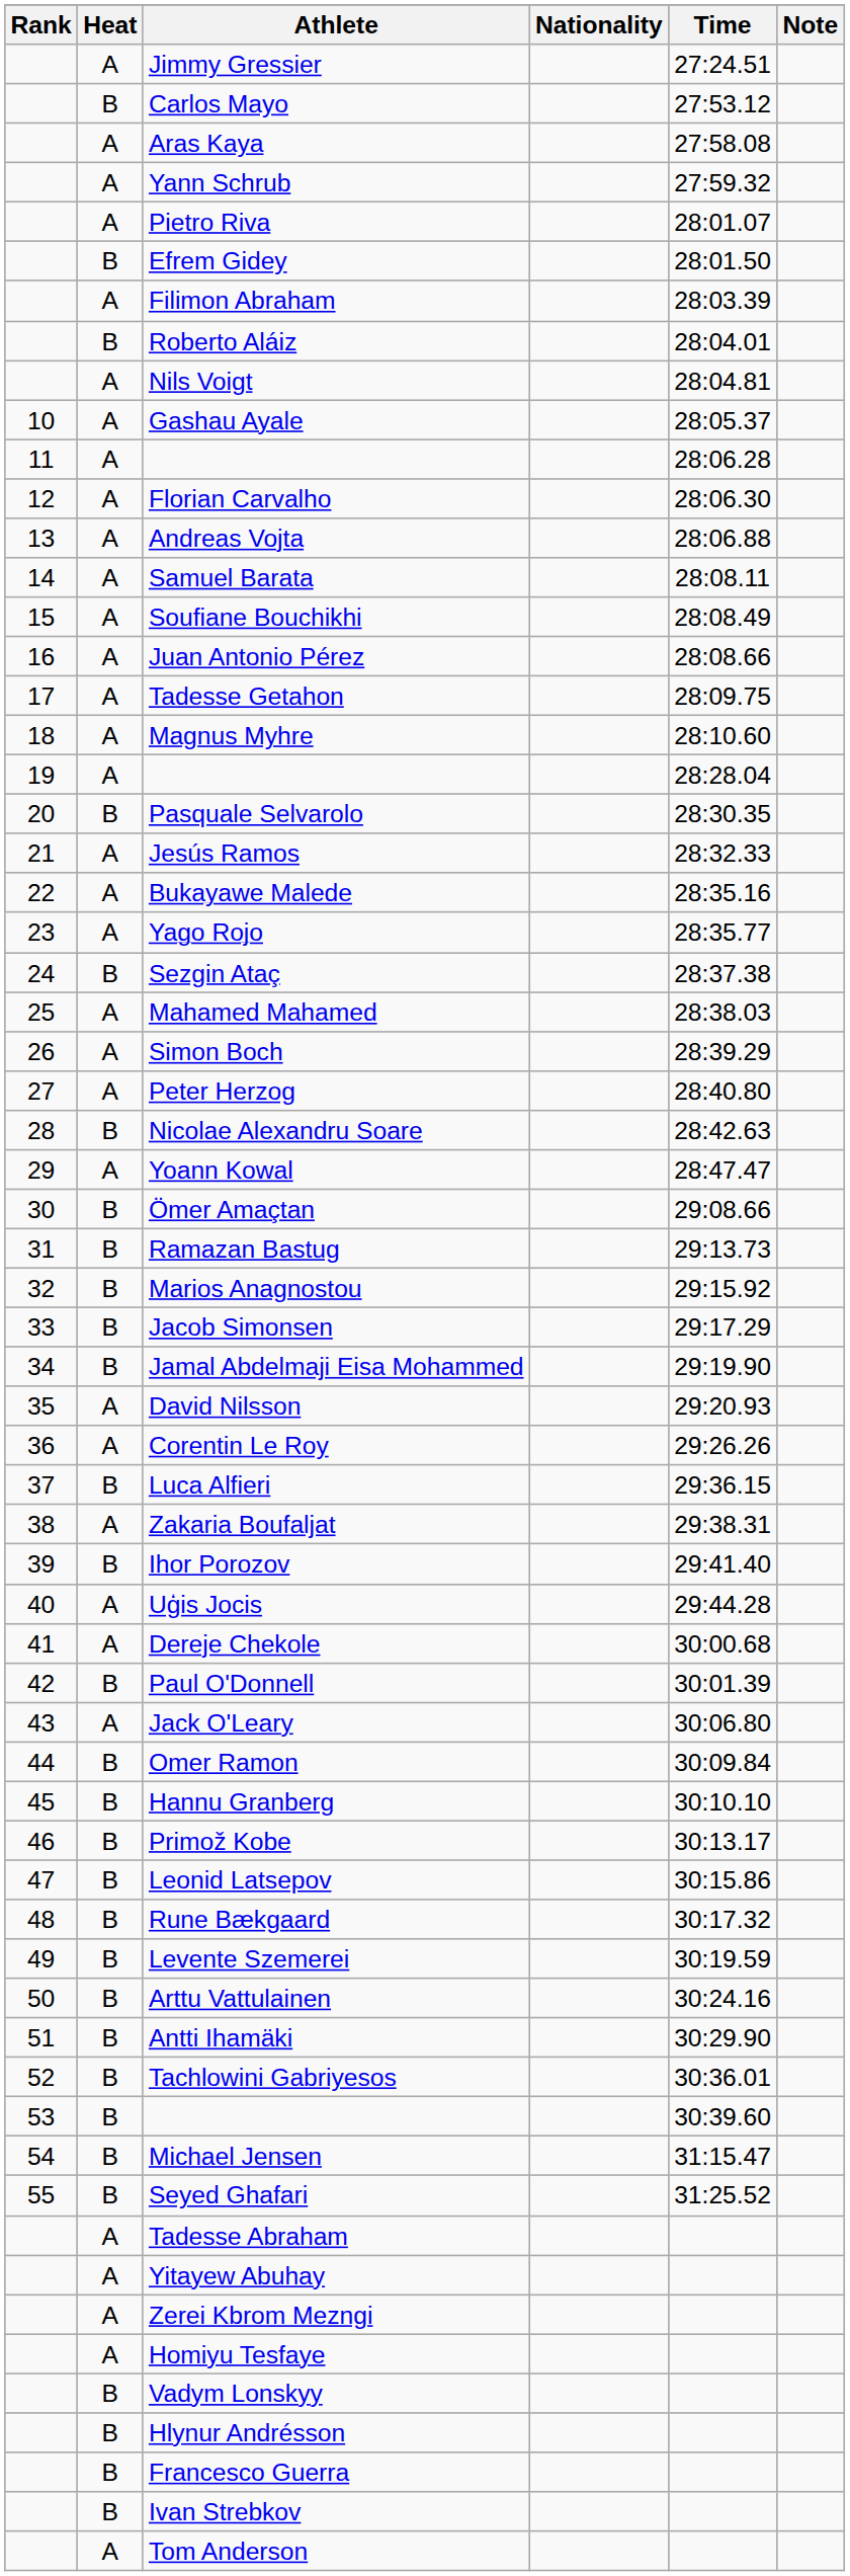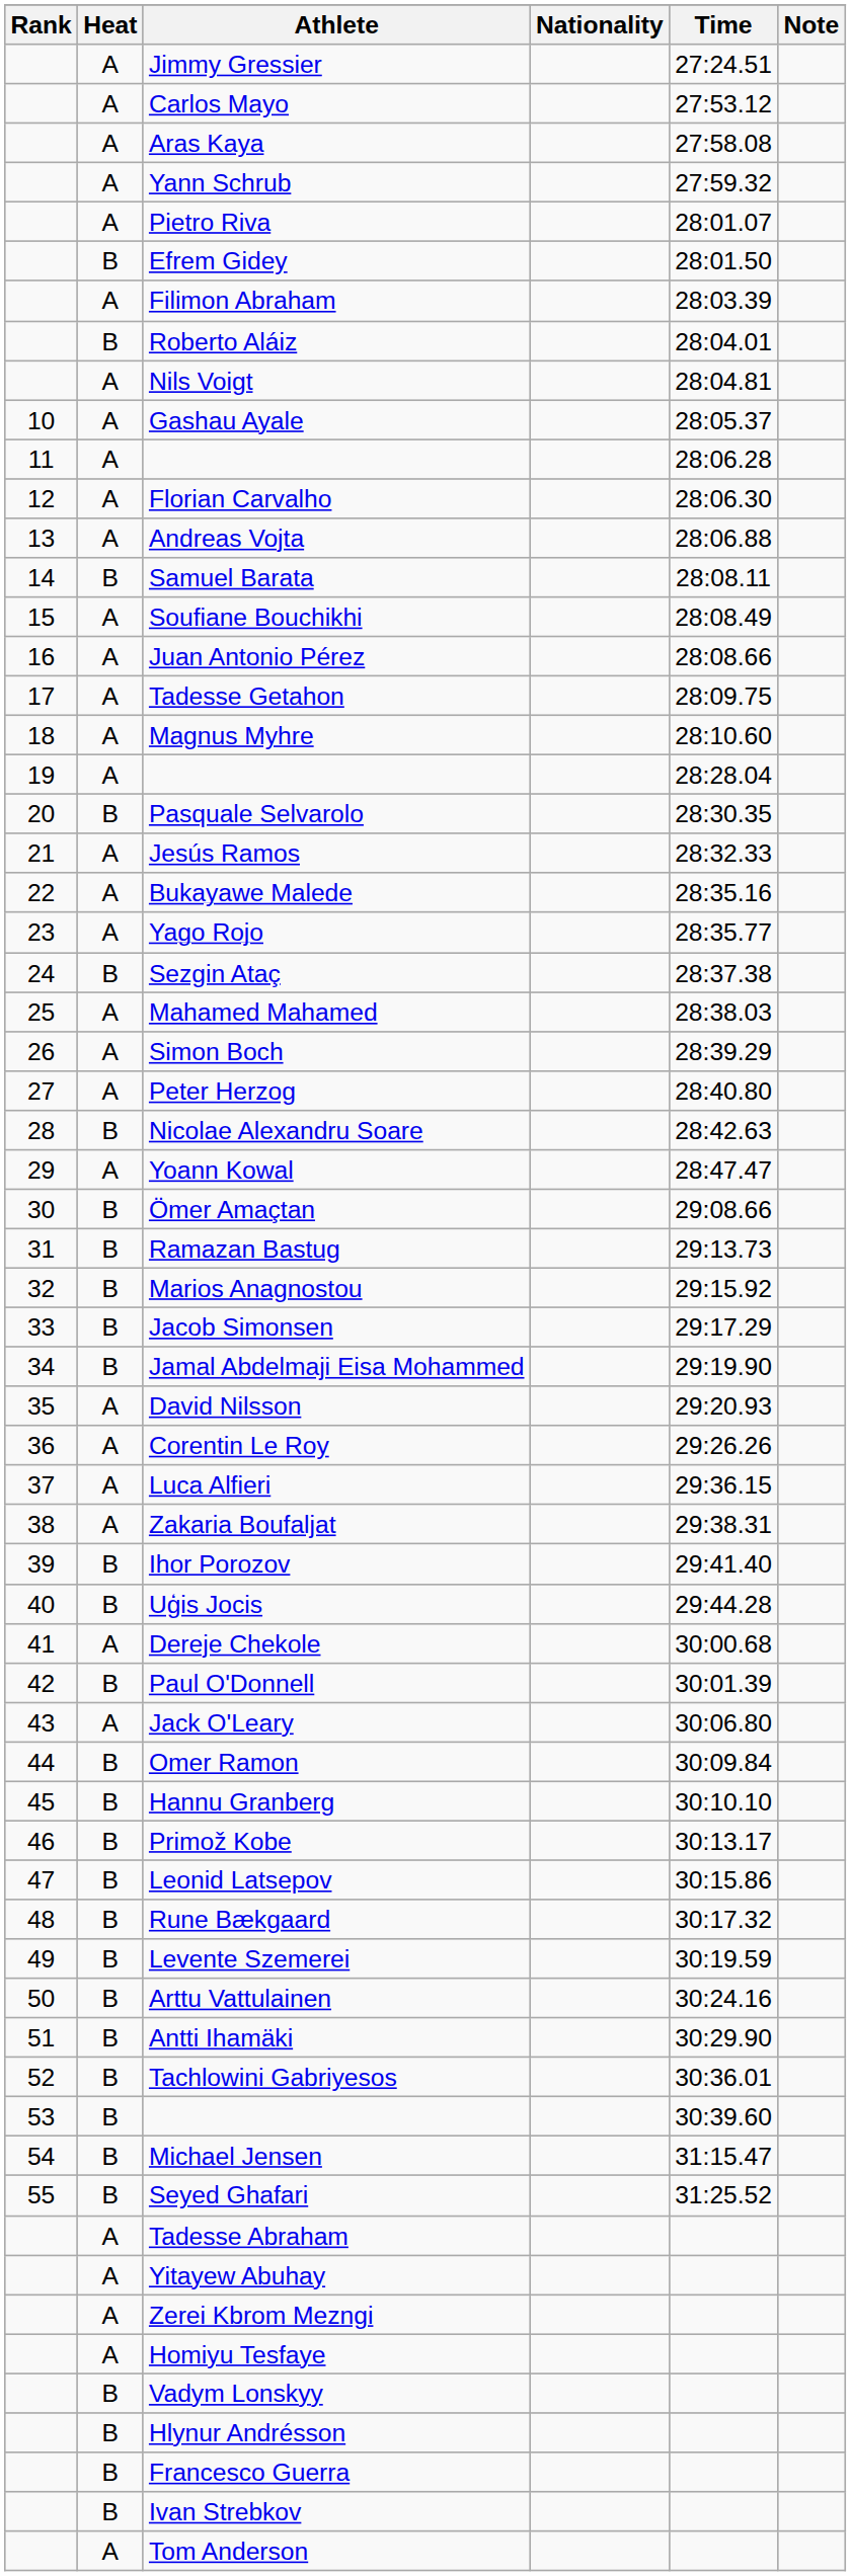 <table class="wikitable sortable" style=" text-align:center; font-size:95%;">
 <tr>
 </tr>
 <tr>
 <th>Rank</th>
 <th>Heat</th>
 <th>Athlete</th>
 <th>Nationality</th>
 <th>Time</th>
 <th>Note</th>
 </tr>
 <tr>
 <td></td>
 <td>A</td>
 <td align=left><a href='#'>Jimmy Gressier</a></td>
 <td align=left></td>
 <td>27:24.51</td>
 <td></td>
 </tr>
 <tr>
 <td></td>
-<td>B</td>
+<td>A</td>
 <td align=left><a href='#'>Carlos Mayo</a></td>
 <td align=left></td>
 <td>27:53.12</td>
 <td></td>
 </tr>
 <tr>
 <td></td>
 <td>A</td>
 <td align=left><a href='#'>Aras Kaya</a></td>
 <td align=left></td>
 <td>27:58.08</td>
 <td></td>
 </tr>
 <tr>
 <td></td>
 <td>A</td>
 <td align=left><a href='#'>Yann Schrub</a></td>
 <td align=left></td>
 <td>27:59.32</td>
 <td></td>
 </tr>
 <tr>
 <td></td>
 <td>A</td>
 <td align=left><a href='#'>Pietro Riva</a></td>
 <td align=left></td>
 <td>28:01.07</td>
 <td></td>
 </tr>
 <tr>
 <td></td>
 <td>B</td>
 <td align=left><a href='#'>Efrem Gidey</a></td>
 <td align=left></td>
 <td>28:01.50</td>
 <td></td>
 </tr>
 <tr>
 <td></td>
 <td>A</td>
 <td align=left><a href='#'>Filimon Abraham</a></td>
 <td align=left></td>
 <td>28:03.39</td>
 <td></td>
 </tr>
 <tr>
 <td></td>
 <td>B</td>
 <td align=left><a href='#'>Roberto Aláiz</a></td>
 <td align=left></td>
 <td>28:04.01</td>
 <td></td>
 </tr>
 <tr>
 <td></td>
 <td>A</td>
 <td align=left><a href='#'>Nils Voigt</a></td>
 <td align=left></td>
 <td>28:04.81</td>
 <td></td>
 </tr>
 <tr>
 <td>10</td>
 <td>A</td>
 <td align=left><a href='#'>Gashau Ayale</a></td>
 <td align=left></td>
 <td>28:05.37</td>
 <td></td>
 </tr>
 <tr>
 <td>11</td>
 <td>A</td>
 <td align=left></td>
 <td align=left></td>
 <td>28:06.28</td>
 <td></td>
 </tr>
 <tr>
 <td>12</td>
 <td>A</td>
 <td align=left><a href='#'>Florian Carvalho</a></td>
 <td align=left></td>
 <td>28:06.30</td>
 <td></td>
 </tr>
 <tr>
 <td>13</td>
 <td>A</td>
 <td align=left><a href='#'>Andreas Vojta</a></td>
 <td align=left></td>
 <td>28:06.88</td>
 <td></td>
 </tr>
 <tr>
 <td>14</td>
-<td>A</td>
+<td>B</td>
 <td align=left><a href='#'>Samuel Barata</a></td>
 <td align=left></td>
 <td>28:08.11</td>
 <td></td>
 </tr>
 <tr>
 <td>15</td>
 <td>A</td>
 <td align=left><a href='#'>Soufiane Bouchikhi</a></td>
 <td align=left></td>
 <td>28:08.49</td>
 <td></td>
 </tr>
 <tr>
 <td>16</td>
 <td>A</td>
 <td align=left><a href='#'>Juan Antonio Pérez</a></td>
 <td align=left></td>
 <td>28:08.66</td>
 <td></td>
 </tr>
 <tr>
 <td>17</td>
 <td>A</td>
 <td align=left><a href='#'>Tadesse Getahon</a></td>
 <td align=left></td>
 <td>28:09.75</td>
 <td></td>
 </tr>
 <tr>
 <td>18</td>
 <td>A</td>
 <td align=left><a href='#'>Magnus Myhre</a></td>
 <td align=left></td>
 <td>28:10.60</td>
 <td></td>
 </tr>
 <tr>
 <td>19</td>
 <td>A</td>
 <td align=left></td>
 <td align=left></td>
 <td>28:28.04</td>
 <td></td>
 </tr>
 <tr>
 <td>20</td>
 <td>B</td>
 <td align=left><a href='#'>Pasquale Selvarolo</a></td>
 <td align=left></td>
 <td>28:30.35</td>
 <td></td>
 </tr>
 <tr>
 <td>21</td>
 <td>A</td>
 <td align=left><a href='#'>Jesús Ramos</a></td>
 <td align=left></td>
 <td>28:32.33</td>
 <td></td>
 </tr>
 <tr>
 <td>22</td>
 <td>A</td>
 <td align=left><a href='#'>Bukayawe Malede</a></td>
 <td align=left></td>
 <td>28:35.16</td>
 <td></td>
 </tr>
 <tr>
 <td>23</td>
 <td>A</td>
 <td align=left><a href='#'>Yago Rojo</a></td>
 <td align=left></td>
 <td>28:35.77</td>
 <td></td>
 </tr>
 <tr>
 <td>24</td>
 <td>B</td>
 <td align=left><a href='#'>Sezgin Ataç</a></td>
 <td align=left></td>
 <td>28:37.38</td>
 <td></td>
 </tr>
 <tr>
 <td>25</td>
 <td>A</td>
 <td align=left><a href='#'>Mahamed Mahamed</a></td>
 <td align=left></td>
 <td>28:38.03</td>
 <td></td>
 </tr>
 <tr>
 <td>26</td>
 <td>A</td>
 <td align=left><a href='#'>Simon Boch</a></td>
 <td align=left></td>
 <td>28:39.29</td>
 <td></td>
 </tr>
 <tr>
 <td>27</td>
 <td>A</td>
 <td align=left><a href='#'>Peter Herzog</a></td>
 <td align=left></td>
 <td>28:40.80</td>
 <td></td>
 </tr>
 <tr>
 <td>28</td>
 <td>B</td>
 <td align=left><a href='#'>Nicolae Alexandru Soare</a></td>
 <td align=left></td>
 <td>28:42.63</td>
 <td></td>
 </tr>
 <tr>
 <td>29</td>
 <td>A</td>
 <td align=left><a href='#'>Yoann Kowal</a></td>
 <td align=left></td>
 <td>28:47.47</td>
 <td></td>
 </tr>
 <tr>
 <td>30</td>
 <td>B</td>
 <td align=left><a href='#'>Ömer Amaçtan</a></td>
 <td align=left></td>
 <td>29:08.66</td>
 <td></td>
 </tr>
 <tr>
 <td>31</td>
 <td>B</td>
 <td align=left><a href='#'>Ramazan Bastug</a></td>
 <td align=left></td>
 <td>29:13.73</td>
 <td></td>
 </tr>
 <tr>
 <td>32</td>
 <td>B</td>
 <td align=left><a href='#'>Marios Anagnostou</a></td>
 <td align=left></td>
 <td>29:15.92</td>
 <td></td>
 </tr>
 <tr>
 <td>33</td>
 <td>B</td>
 <td align=left><a href='#'>Jacob Simonsen</a></td>
 <td align=left></td>
 <td>29:17.29</td>
 <td></td>
 </tr>
 <tr>
 <td>34</td>
 <td>B</td>
 <td align=left><a href='#'>Jamal Abdelmaji Eisa Mohammed</a></td>
 <td align=left></td>
 <td>29:19.90</td>
 <td></td>
 </tr>
 <tr>
 <td>35</td>
 <td>A</td>
 <td align=left><a href='#'>David Nilsson</a></td>
 <td align=left></td>
 <td>29:20.93</td>
 <td></td>
 </tr>
 <tr>
 <td>36</td>
 <td>A</td>
 <td align=left><a href='#'>Corentin Le Roy</a></td>
 <td align=left></td>
 <td>29:26.26</td>
 <td></td>
 </tr>
 <tr>
 <td>37</td>
-<td>B</td>
+<td>A</td>
 <td align=left><a href='#'>Luca Alfieri</a></td>
 <td align=left></td>
 <td>29:36.15</td>
 <td></td>
 </tr>
 <tr>
 <td>38</td>
 <td>A</td>
 <td align=left><a href='#'>Zakaria Boufaljat</a></td>
 <td align=left></td>
 <td>29:38.31</td>
 <td></td>
 </tr>
 <tr>
 <td>39</td>
 <td>B</td>
 <td align=left><a href='#'>Ihor Porozov</a></td>
 <td align=left></td>
 <td>29:41.40</td>
 <td></td>
 </tr>
 <tr>
 <td>40</td>
-<td>A</td>
+<td>B</td>
 <td align=left><a href='#'>Uģis Jocis</a></td>
 <td align=left></td>
 <td>29:44.28</td>
 <td></td>
 </tr>
 <tr>
 <td>41</td>
 <td>A</td>
 <td align=left><a href='#'>Dereje Chekole</a></td>
 <td align=left></td>
 <td>30:00.68</td>
 <td></td>
 </tr>
 <tr>
 <td>42</td>
 <td>B</td>
 <td align=left><a href='#'>Paul O'Donnell</a></td>
 <td align=left></td>
 <td>30:01.39</td>
 <td></td>
 </tr>
 <tr>
 <td>43</td>
 <td>A</td>
 <td align=left><a href='#'>Jack O'Leary</a></td>
 <td align=left></td>
 <td>30:06.80</td>
 <td></td>
 </tr>
 <tr>
 <td>44</td>
 <td>B</td>
 <td align=left><a href='#'>Omer Ramon</a></td>
 <td align=left></td>
 <td>30:09.84</td>
 <td></td>
 </tr>
 <tr>
 <td>45</td>
 <td>B</td>
 <td align=left><a href='#'>Hannu Granberg</a></td>
 <td align=left></td>
 <td>30:10.10</td>
 <td></td>
 </tr>
 <tr>
 <td>46</td>
 <td>B</td>
 <td align=left><a href='#'>Primož Kobe</a></td>
 <td align=left></td>
 <td>30:13.17</td>
 <td></td>
 </tr>
 <tr>
 <td>47</td>
 <td>B</td>
 <td align=left><a href='#'>Leonid Latsepov</a></td>
 <td align=left></td>
 <td>30:15.86</td>
 <td></td>
 </tr>
 <tr>
 <td>48</td>
 <td>B</td>
 <td align=left><a href='#'>Rune Bækgaard</a></td>
 <td align=left></td>
 <td>30:17.32</td>
 <td></td>
 </tr>
 <tr>
 <td>49</td>
 <td>B</td>
 <td align=left><a href='#'>Levente Szemerei</a></td>
 <td align=left></td>
 <td>30:19.59</td>
 <td></td>
 </tr>
 <tr>
 <td>50</td>
 <td>B</td>
 <td align=left><a href='#'>Arttu Vattulainen</a></td>
 <td align=left></td>
 <td>30:24.16</td>
 <td></td>
 </tr>
 <tr>
 <td>51</td>
 <td>B</td>
 <td align=left><a href='#'>Antti Ihamäki</a></td>
 <td align=left></td>
 <td>30:29.90</td>
 <td></td>
 </tr>
 <tr>
 <td>52</td>
 <td>B</td>
 <td align=left><a href='#'>Tachlowini Gabriyesos</a></td>
 <td align=left></td>
 <td>30:36.01</td>
 <td></td>
 </tr>
 <tr>
 <td>53</td>
 <td>B</td>
 <td align=left></td>
 <td align=left></td>
 <td>30:39.60</td>
 <td></td>
 </tr>
 <tr>
 <td>54</td>
 <td>B</td>
 <td align=left><a href='#'>Michael Jensen</a></td>
 <td align=left></td>
 <td>31:15.47</td>
 <td></td>
 </tr>
 <tr>
 <td>55</td>
 <td>B</td>
 <td align=left><a href='#'>Seyed Ghafari</a></td>
 <td align=left></td>
 <td>31:25.52</td>
 <td></td>
 </tr>
 <tr>
 <td></td>
 <td>A</td>
 <td align=left><a href='#'>Tadesse Abraham</a></td>
 <td align=left></td>
 <td></td>
 <td></td>
 </tr>
 <tr>
 <td></td>
 <td>A</td>
 <td align=left><a href='#'>Yitayew Abuhay</a></td>
 <td align=left></td>
 <td></td>
 <td></td>
 </tr>
 <tr>
 <td></td>
 <td>A</td>
 <td align=left><a href='#'>Zerei Kbrom Mezngi</a></td>
 <td align=left></td>
 <td></td>
 <td></td>
 </tr>
 <tr>
 <td></td>
 <td>A</td>
 <td align=left><a href='#'>Homiyu Tesfaye</a></td>
 <td align=left></td>
 <td></td>
 <td></td>
 </tr>
 <tr>
 <td></td>
 <td>B</td>
 <td align=left><a href='#'>Vadym Lonskyy</a></td>
 <td align=left></td>
 <td></td>
 <td></td>
 </tr>
 <tr>
 <td></td>
 <td>B</td>
 <td align=left><a href='#'>Hlynur Andrésson</a></td>
 <td align=left></td>
 <td></td>
 <td></td>
 </tr>
 <tr>
 <td></td>
 <td>B</td>
 <td align=left><a href='#'>Francesco Guerra</a></td>
 <td align=left></td>
 <td></td>
 <td></td>
 </tr>
 <tr>
 <td></td>
 <td>B</td>
 <td align=left><a href='#'>Ivan Strebkov</a></td>
 <td align=left></td>
 <td></td>
 <td></td>
 </tr>
 <tr>
 <td></td>
 <td>A</td>
 <td align=left><a href='#'>Tom Anderson</a></td>
 <td align=left></td>
 <td></td>
 <td></td>
 </tr>
 </table>
